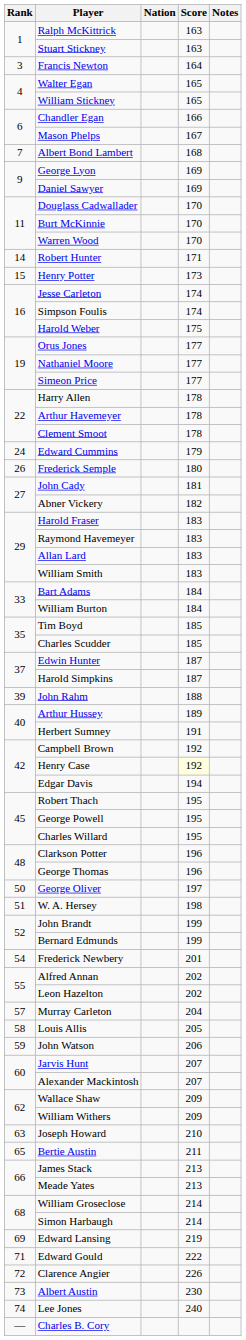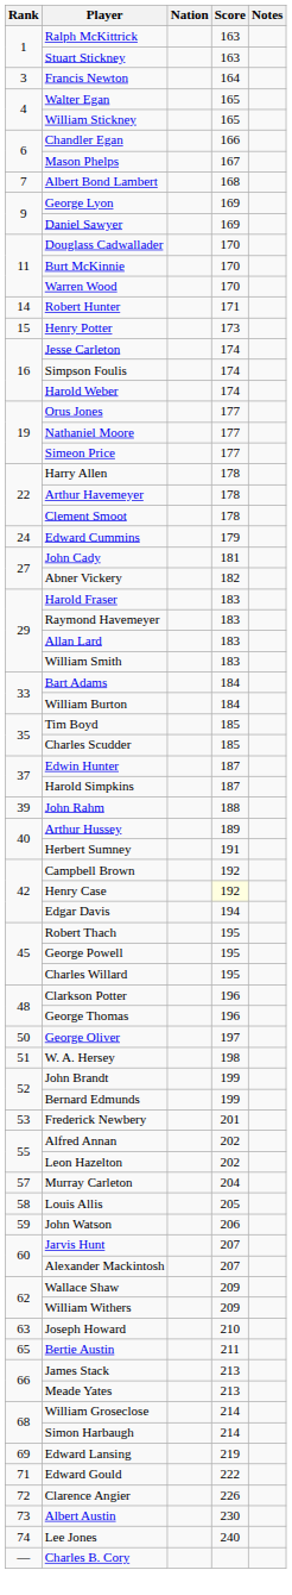 <table class="wikitable sortable" style="text-align:center">
 <tr>
 <th>Rank</th>
 <th>Player</th>
 <th>Nation</th>
 <th>Score</th>
 <th>Notes</th>
 </tr>
 <tr>
 <td rowspan=2>1</td>
 <td align=left><a href='#'>Ralph McKittrick</a></td>
 <td align=left></td>
 <td>163</td>
 <td></td>
 </tr>
 <tr>
 <td align=left><a href='#'>Stuart Stickney</a></td>
 <td align=left></td>
 <td>163</td>
 <td></td>
 </tr>
 <tr>
 <td>3</td>
 <td align=left><a href='#'>Francis Newton</a></td>
 <td align=left></td>
 <td>164</td>
 <td></td>
 </tr>
 <tr>
 <td rowspan=2>4</td>
 <td align=left><a href='#'>Walter Egan</a></td>
 <td align=left></td>
 <td>165</td>
 <td></td>
 </tr>
 <tr>
 <td align=left><a href='#'>William Stickney</a></td>
 <td align=left></td>
 <td>165</td>
 <td></td>
 </tr>
 <tr>
 <td rowspan=2>6</td>
 <td align=left><a href='#'>Chandler Egan</a></td>
 <td align=left></td>
 <td>166</td>
 <td></td>
 </tr>
 <tr>
 <td align=left><a href='#'>Mason Phelps</a></td>
 <td align=left></td>
 <td>167</td>
 <td></td>
 </tr>
 <tr>
 <td>7</td>
 <td align=left><a href='#'>Albert Bond Lambert</a></td>
 <td align=left></td>
 <td>168</td>
 <td></td>
 </tr>
 <tr>
 <td rowspan=2>9</td>
 <td align=left><a href='#'>George Lyon</a></td>
 <td align=left></td>
 <td>169</td>
 <td></td>
 </tr>
 <tr>
 <td align=left><a href='#'>Daniel Sawyer</a></td>
 <td align=left></td>
 <td>169</td>
 <td></td>
 </tr>
 <tr>
 <td rowspan=3>11</td>
 <td align=left><a href='#'>Douglass Cadwallader</a></td>
 <td align=left></td>
 <td>170</td>
 <td></td>
 </tr>
 <tr>
 <td align=left><a href='#'>Burt McKinnie</a></td>
 <td align=left></td>
 <td>170</td>
 <td></td>
 </tr>
 <tr>
 <td align=left><a href='#'>Warren Wood</a></td>
 <td align=left></td>
 <td>170</td>
 <td></td>
 </tr>
 <tr>
 <td>14</td>
 <td align=left><a href='#'>Robert Hunter</a></td>
 <td align=left></td>
 <td>171</td>
 <td></td>
 </tr>
 <tr>
 <td>15</td>
 <td align=left><a href='#'>Henry Potter</a></td>
 <td align=left></td>
 <td>173</td>
 <td></td>
 </tr>
 <tr>
 <td rowspan=3>16</td>
 <td align=left><a href='#'>Jesse Carleton</a></td>
 <td align=left></td>
 <td>174</td>
 <td></td>
 </tr>
 <tr>
 <td align=left>Simpson Foulis</td>
 <td align=left></td>
 <td>174</td>
 <td></td>
 </tr>
 <tr>
 <td align=left><a href='#'>Harold Weber</a></td>
 <td align=left></td>
-<td>175</td>
+<td>174</td>
 <td></td>
 </tr>
 <tr>
 <td rowspan=3>19</td>
 <td align=left><a href='#'>Orus Jones</a></td>
 <td align=left></td>
 <td>177</td>
 <td></td>
 </tr>
 <tr>
 <td align=left><a href='#'>Nathaniel Moore</a></td>
 <td align=left></td>
 <td>177</td>
 <td></td>
 </tr>
 <tr>
 <td align=left><a href='#'>Simeon Price</a></td>
 <td align=left></td>
 <td>177</td>
 <td></td>
 </tr>
 <tr>
 <td rowspan=3>22</td>
 <td align=left>Harry Allen</td>
 <td align=left></td>
 <td>178</td>
 <td></td>
 </tr>
 <tr>
 <td align=left><a href='#'>Arthur Havemeyer</a></td>
 <td align=left></td>
 <td>178</td>
 <td></td>
 </tr>
 <tr>
 <td align=left><a href='#'>Clement Smoot</a></td>
 <td align=left></td>
 <td>178</td>
 <td></td>
 </tr>
 <tr>
 <td>24</td>
 <td align=left><a href='#'>Edward Cummins</a></td>
 <td align=left></td>
 <td>179</td>
-<td></td>
-</tr>
-<tr>
-<td>26</td>
-<td align=left><a href='#'>Frederick Semple</a></td>
-<td align=left></td>
-<td>180</td>
 <td></td>
 </tr>
 <tr>
 <td rowspan=2>27</td>
 <td align=left><a href='#'>John Cady</a></td>
 <td align=left></td>
 <td>181</td>
 <td></td>
 </tr>
 <tr>
 <td align=left>Abner Vickery</td>
 <td align=left></td>
 <td>182</td>
 <td></td>
 </tr>
 <tr>
 <td rowspan=4>29</td>
 <td align=left><a href='#'>Harold Fraser</a></td>
 <td align=left></td>
 <td>183</td>
 <td></td>
 </tr>
 <tr>
 <td align=left>Raymond Havemeyer</td>
 <td align=left></td>
 <td>183</td>
 <td></td>
 </tr>
 <tr>
 <td align=left><a href='#'>Allan Lard</a></td>
 <td align=left></td>
 <td>183</td>
 <td></td>
 </tr>
 <tr>
 <td align=left>William Smith</td>
 <td align=left></td>
 <td>183</td>
 <td></td>
 </tr>
 <tr>
 <td rowspan=2>33</td>
 <td align=left><a href='#'>Bart Adams</a></td>
 <td align=left></td>
 <td>184</td>
 <td></td>
 </tr>
 <tr>
 <td align=left>William Burton</td>
 <td align=left></td>
 <td>184</td>
 <td></td>
 </tr>
 <tr>
 <td rowspan=2>35</td>
 <td align=left>Tim Boyd</td>
 <td align=left></td>
 <td>185</td>
 <td></td>
 </tr>
 <tr>
 <td align=left>Charles Scudder</td>
 <td align=left></td>
 <td>185</td>
 <td></td>
 </tr>
 <tr>
 <td rowspan=2>37</td>
 <td align=left><a href='#'>Edwin Hunter</a></td>
 <td align=left></td>
 <td>187</td>
 <td></td>
 </tr>
 <tr>
 <td align=left>Harold Simpkins</td>
 <td align=left></td>
 <td>187</td>
 <td></td>
 </tr>
 <tr>
 <td>39</td>
 <td align=left><a href='#'>John Rahm</a></td>
 <td align=left></td>
 <td>188</td>
 <td></td>
 </tr>
 <tr>
 <td rowspan=2>40</td>
 <td align=left><a href='#'>Arthur Hussey</a></td>
 <td align=left></td>
 <td>189</td>
 <td></td>
 </tr>
 <tr>
 <td align=left>Herbert Sumney</td>
 <td align=left></td>
 <td>191</td>
 <td></td>
 </tr>
 <tr>
 <td rowspan=3>42</td>
 <td align=left>Campbell Brown</td>
 <td align=left></td>
 <td>192</td>
 <td></td>
 </tr>
 <tr>
 <td align=left>Henry Case</td>
 <td align=left></td>
 <td style="background: lightyellow;">192</td>
 <td></td>
 </tr>
 <tr>
 <td align=left>Edgar Davis</td>
 <td align=left></td>
 <td>194</td>
 <td></td>
 </tr>
 <tr>
 <td rowspan=3>45</td>
 <td align=left>Robert Thach</td>
 <td align=left></td>
 <td>195</td>
 <td></td>
 </tr>
 <tr>
 <td align=left>George Powell</td>
 <td align=left></td>
 <td>195</td>
 <td></td>
 </tr>
 <tr>
 <td align=left>Charles Willard</td>
 <td align=left></td>
 <td>195</td>
 <td></td>
 </tr>
 <tr>
 <td rowspan=2>48</td>
 <td align=left>Clarkson Potter</td>
 <td align=left></td>
 <td>196</td>
 <td></td>
 </tr>
 <tr>
 <td align=left>George Thomas</td>
 <td align=left></td>
 <td>196</td>
 <td></td>
 </tr>
 <tr>
 <td>50</td>
 <td align=left><a href='#'>George Oliver</a></td>
 <td align=left></td>
 <td>197</td>
 <td></td>
 </tr>
 <tr>
 <td>51</td>
 <td align=left>W. A. Hersey</td>
 <td align=left></td>
 <td>198</td>
 <td></td>
 </tr>
 <tr>
 <td rowspan=2>52</td>
 <td align=left>John Brandt</td>
 <td align=left></td>
 <td>199</td>
 <td></td>
 </tr>
 <tr>
 <td align=left>Bernard Edmunds</td>
 <td align=left></td>
 <td>199</td>
 <td></td>
 </tr>
 <tr>
-<td>54</td>
+<td>53</td>
 <td align=left>Frederick Newbery</td>
 <td align=left></td>
 <td>201</td>
 <td></td>
 </tr>
 <tr>
 <td rowspan=2>55</td>
 <td align=left>Alfred Annan</td>
 <td align=left></td>
 <td>202</td>
 <td></td>
 </tr>
 <tr>
 <td align=left>Leon Hazelton</td>
 <td align=left></td>
 <td>202</td>
 <td></td>
 </tr>
 <tr>
 <td>57</td>
 <td align=left>Murray Carleton</td>
 <td align=left></td>
 <td>204</td>
 <td></td>
 </tr>
 <tr>
 <td>58</td>
 <td align=left>Louis Allis</td>
 <td align=left></td>
 <td>205</td>
 <td></td>
 </tr>
 <tr>
 <td>59</td>
 <td align=left>John Watson</td>
 <td align=left></td>
 <td>206</td>
 <td></td>
 </tr>
 <tr>
 <td rowspan=2>60</td>
 <td align=left><a href='#'>Jarvis Hunt</a></td>
 <td align=left></td>
 <td>207</td>
 <td></td>
 </tr>
 <tr>
 <td align=left>Alexander Mackintosh</td>
 <td align=left></td>
 <td>207</td>
 <td></td>
 </tr>
 <tr>
 <td rowspan=2>62</td>
 <td align=left>Wallace Shaw</td>
 <td align=left></td>
 <td>209</td>
 <td></td>
 </tr>
 <tr>
 <td align=left>William Withers</td>
 <td align=left></td>
 <td>209</td>
 <td></td>
 </tr>
 <tr>
 <td>63</td>
 <td align=left>Joseph Howard</td>
 <td align=left></td>
 <td>210</td>
 <td></td>
 </tr>
 <tr>
 <td>65</td>
 <td align=left><a href='#'>Bertie Austin</a></td>
 <td align=left></td>
 <td>211</td>
 <td></td>
 </tr>
 <tr>
 <td rowspan=2>66</td>
 <td align=left>James Stack</td>
 <td align=left></td>
 <td>213</td>
 <td></td>
 </tr>
 <tr>
 <td align=left>Meade Yates</td>
 <td align=left></td>
 <td>213</td>
 <td></td>
 </tr>
 <tr>
 <td rowspan=2>68</td>
 <td align=left>William Groseclose</td>
 <td align=left></td>
 <td>214</td>
 <td></td>
 </tr>
 <tr>
 <td align=left>Simon Harbaugh</td>
 <td align=left></td>
 <td>214</td>
 <td></td>
 </tr>
 <tr>
 <td>69</td>
 <td align=left>Edward Lansing</td>
 <td align=left></td>
 <td>219</td>
 <td></td>
 </tr>
 <tr>
 <td>71</td>
 <td align=left>Edward Gould</td>
 <td align=left></td>
 <td>222</td>
 <td></td>
 </tr>
 <tr>
 <td>72</td>
 <td align=left>Clarence Angier</td>
 <td align=left></td>
 <td>226</td>
 <td></td>
 </tr>
 <tr>
 <td>73</td>
 <td align=left><a href='#'>Albert Austin</a></td>
 <td align=left></td>
 <td>230</td>
 <td></td>
 </tr>
 <tr>
 <td>74</td>
 <td align=left>Lee Jones</td>
 <td align=left></td>
 <td>240</td>
 <td></td>
 </tr>
 <tr>
 <td data-sort-value=75>—</td>
 <td align=left><a href='#'>Charles B. Cory</a></td>
 <td align=left></td>
 <td></td>
 <td></td>
 </tr>
 </table>
